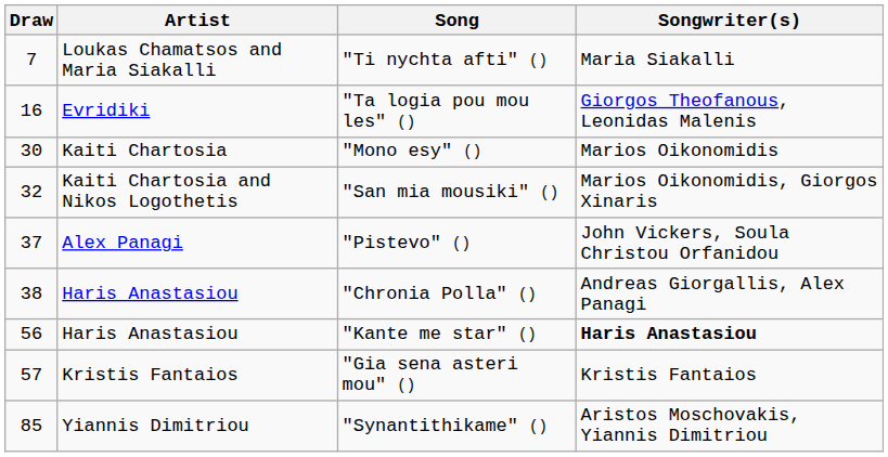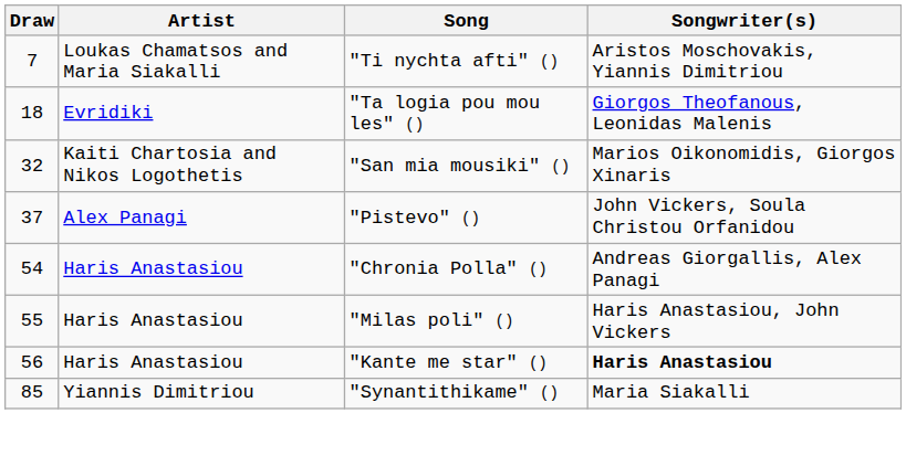 <table class="sortable wikitable" style="margin: 1em auto 1em auto; text-align:center">
 <tr>
 <th>Draw</th>
 <th>Artist</th>
 <th>Song</th>
 <th>Songwriter(s)</th>
 </tr>
 <tr>
 <td>7</td>
 <td align="left">Loukas Chamatsos and Maria Siakalli</td>
 <td align="left">"Ti nychta afti" <small>()</small></td>
-<td align="left">Maria Siakalli</td>
+<td align="left">Aristos Moschovakis, Yiannis Dimitriou</td>
 </tr>
 <tr>
-<td>16</td>
+<td>18</td>
 <td align="left"><a href='#'>Evridiki</a></td>
 <td align="left">"Ta logia pou mou les" <small>()</small></td>
 <td align="left"><a href='#'>Giorgos Theofanous</a>, Leonidas Malenis</td>
-</tr>
-<tr>
-<td>30</td>
-<td align="left">Kaiti Chartosia</td>
-<td align="left">"Mono esy" <small>()</small></td>
-<td align="left">Marios Oikonomidis</td>
 </tr>
 <tr>
 <td>32</td>
 <td align="left">Kaiti Chartosia and Nikos Logothetis</td>
 <td align="left">"San mia mousiki" <small>()</small></td>
 <td align="left">Marios Oikonomidis, Giorgos Xinaris</td>
 </tr>
 <tr>
 <td>37</td>
 <td align="left"><a href='#'>Alex Panagi</a></td>
 <td align="left">"Pistevo" <small>()</small></td>
 <td align="left">John Vickers, Soula Christou Orfanidou</td>
 </tr>
 <tr>
-<td>38</td>
+<td>54</td>
 <td align="left"><a href='#'>Haris Anastasiou</a></td>
 <td align="left">"Chronia Polla" <small>()</small></td>
 <td align="left">Andreas Giorgallis, Alex Panagi</td>
+</tr>
+<tr>
+<td>55</td>
+<td align="left">Haris Anastasiou</td>
+<td align="left">"Milas poli" <small>()</small></td>
+<td align="left">Haris Anastasiou, John Vickers</td>
 </tr>
 <tr>
 <td>56</td>
 <td align="left">Haris Anastasiou</td>
 <td align="left">"Kante me star" <small>()</small></td>
 <td align="left"><strong>Haris Anastasiou</strong></td>
 </tr>
 <tr>
-<td>57</td>
-<td align="left">Kristis Fantaios</td>
-<td align="left">"Gia sena asteri mou" <small>()</small></td>
-<td align="left">Kristis Fantaios</td>
-</tr>
-<tr>
 <td>85</td>
 <td align="left">Yiannis Dimitriou</td>
 <td align="left">"Synantithikame" <small>()</small></td>
-<td align="left">Aristos Moschovakis, Yiannis Dimitriou</td>
+<td align="left">Maria Siakalli</td>
 </tr>
 </table>
